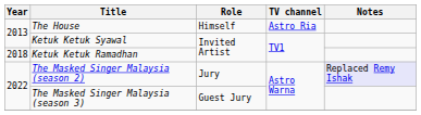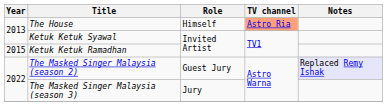 <table class="wikitable">
 <tr>
 <th>Year</th>
 <th>Title</th>
 <th>Role</th>
 <th>TV channel</th>
 <th>Notes</th>
 </tr>
 <tr>
 <td rowspan="2">2013</td>
 <td><em>The House</em></td>
 <td>Himself</td>
-<td><a href='#'>Astro Ria</a></td>
+<td style="background: lightsalmon;"><a href='#'>Astro Ria</a></td>
 <td></td>
 </tr>
 <tr>
 <td><em>Ketuk Ketuk Syawal</em></td>
 <td rowspan="2">Invited Artist</td>
 <td rowspan="2"><a href='#'>TV1</a></td>
 <td></td>
 </tr>
 <tr>
-<td>2018</td>
+<td>2015</td>
 <td><em>Ketuk Ketuk Ramadhan</em></td>
 <td></td>
 </tr>
 <tr>
 <td rowspan="2">2022</td>
 <td><em><a href='#'>The Masked Singer Malaysia (season 2)</a></em></td>
-<td>Jury</td>
+<td>Guest Jury</td>
 <td rowspan="2"><a href='#'>Astro Warna</a></td>
 <td style="background: lavender;">Replaced <a href='#'>Remy Ishak</a></td>
 </tr>
 <tr>
 <td><em>The Masked Singer Malaysia (season 3)</em></td>
-<td>Guest Jury</td>
+<td>Jury</td>
 <td></td>
 </tr>
 <tr>
 </tr>
 </table>
